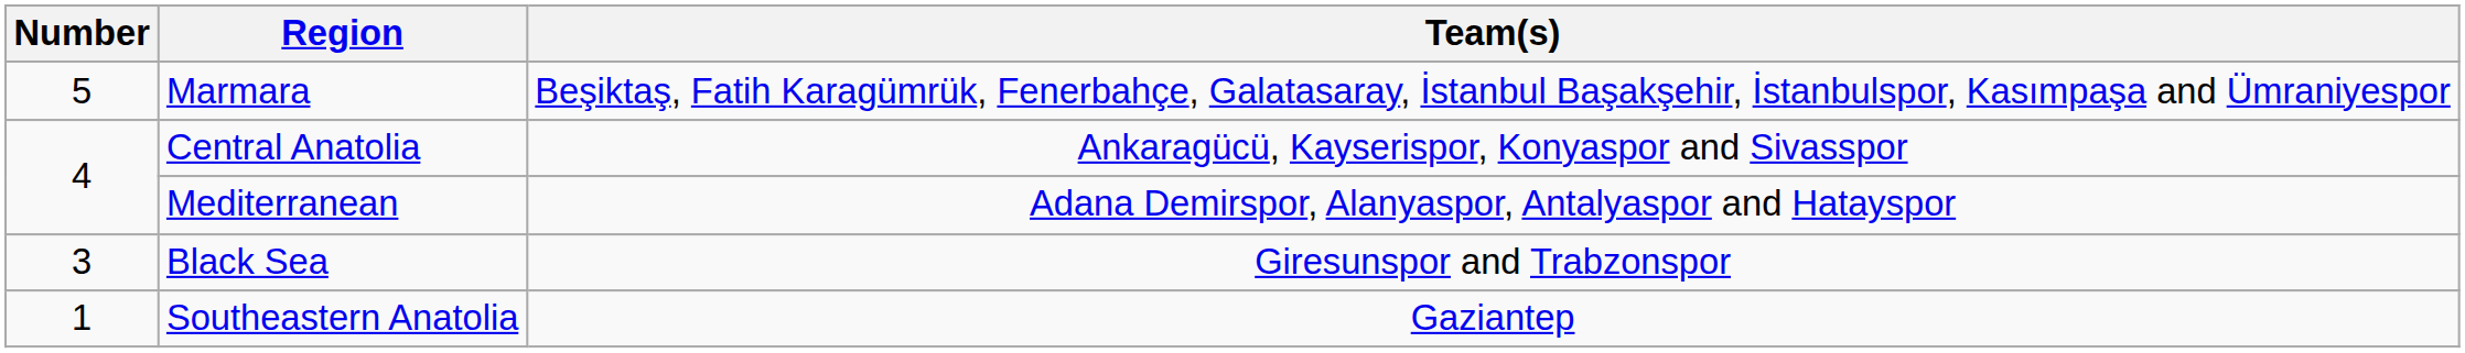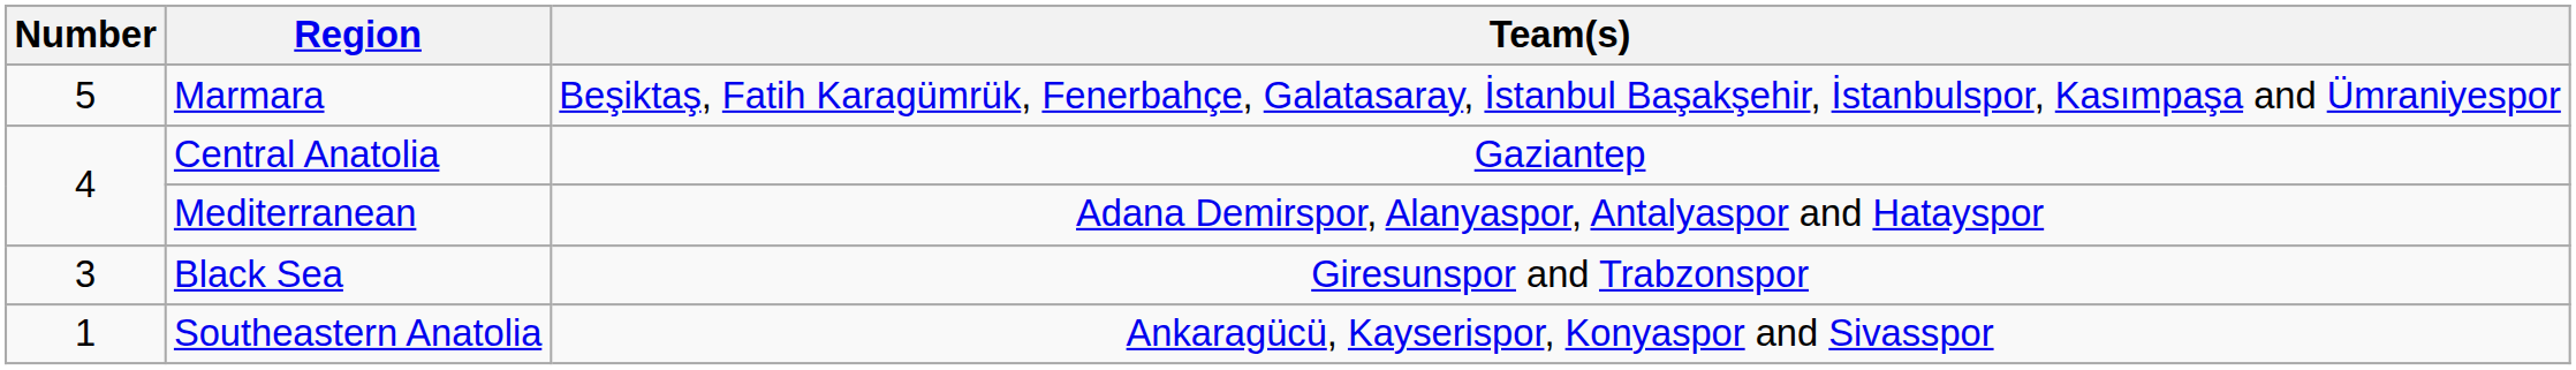 <table class="wikitable" style="text-align:center">
 <tr>
 <th>Number</th>
 <th><a href='#'>Region</a></th>
 <th>Team(s)</th>
 </tr>
 <tr>
 <td rowspan="1">5</td>
 <td align="left"><a href='#'>Marmara</a></td>
 <td><a href='#'>Beşiktaş</a>, <a href='#'>Fatih Karagümrük</a>, <a href='#'>Fenerbahçe</a>, <a href='#'>Galatasaray</a>, <a href='#'>İstanbul Başakşehir</a>, <a href='#'>İstanbulspor</a>, <a href='#'>Kasımpaşa</a> and <a href='#'>Ümraniyespor</a></td>
 </tr>
 <tr>
 <td rowspan="2">4</td>
 <td align="left"><a href='#'>Central Anatolia</a></td>
-<td><a href='#'>Ankaragücü</a>, <a href='#'>Kayserispor</a>, <a href='#'>Konyaspor</a> and <a href='#'>Sivasspor</a></td>
+<td><a href='#'>Gaziantep</a></td>
 </tr>
 <tr>
 <td align="left"><a href='#'>Mediterranean</a></td>
 <td><a href='#'>Adana Demirspor</a>, <a href='#'>Alanyaspor</a>, <a href='#'>Antalyaspor</a> and <a href='#'>Hatayspor</a></td>
 </tr>
 <tr>
 <td rowspan="1">3</td>
 <td align="left"><a href='#'>Black Sea</a></td>
 <td><a href='#'>Giresunspor</a> and <a href='#'>Trabzonspor</a></td>
 </tr>
 <tr>
 <td rowspan="1">1</td>
 <td align="left"><a href='#'>Southeastern Anatolia</a></td>
-<td><a href='#'>Gaziantep</a></td>
+<td><a href='#'>Ankaragücü</a>, <a href='#'>Kayserispor</a>, <a href='#'>Konyaspor</a> and <a href='#'>Sivasspor</a></td>
 </tr>
 </table>
